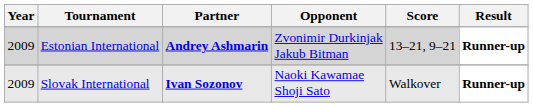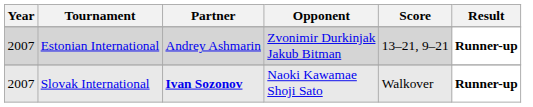 <table class="sortable wikitable" style="font-size: 90%;">
 <tr>
 <th>Year</th>
 <th>Tournament</th>
 <th>Partner</th>
 <th>Opponent</th>
 <th>Score</th>
 <th>Result</th>
 </tr>
 <tr>
 </tr>
 <tr style="background:#D5D5D5">
-<td align="center">2009</td>
+<td align="center">2007</td>
 <td align="left"><a href='#'>Estonian International</a></td>
-<td align="left"><strong> <a href='#'>Andrey Ashmarin</a></strong></td>
+<td align="left"> <a href='#'>Andrey Ashmarin</a></td>
 <td align="left"> <a href='#'>Zvonimir Durkinjak</a><br>  <a href='#'>Jakub Bitman</a></td>
 <td align="left">13–21, 9–21</td>
 <td style="text-align:left; background:white"> <strong>Runner-up</strong></td>
 </tr>
 <tr>
 </tr>
 <tr style="background:#E9E9E9">
-<td align="center">2009</td>
+<td align="center">2007</td>
 <td align="left"><a href='#'>Slovak International</a></td>
 <td align="left"><strong> <a href='#'>Ivan Sozonov</a></strong></td>
 <td align="left"> <a href='#'>Naoki Kawamae</a><br>  <a href='#'>Shoji Sato</a></td>
 <td align="left">Walkover</td>
 <td style="text-align:left; background:white"> <strong>Runner-up</strong></td>
 </tr>
 </table>
